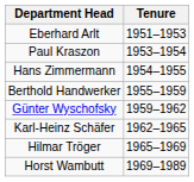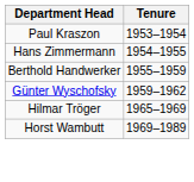 <table class="wikitable" style="text-align: center;">
 <tr>
 <th>Department Head</th>
 <th>Tenure</th>
-</tr>
-<tr>
-<td>Eberhard Arlt</td>
-<td>1951–1953</td>
 </tr>
 <tr>
 <td>Paul Kraszon</td>
 <td>1953–1954</td>
 </tr>
 <tr>
 <td>Hans Zimmermann</td>
 <td>1954–1955 </td>
 </tr>
 <tr>
 <td>Berthold Handwerker</td>
 <td>1955–1959</td>
 </tr>
 <tr>
 <td><a href='#'>Günter Wyschofsky</a></td>
 <td>1959–1962</td>
 </tr>
 <tr>
-<td>Karl-Heinz Schäfer</td>
-<td>1962–1965</td>
-</tr>
-<tr>
 <td>Hilmar Tröger</td>
 <td>1965–1969</td>
 </tr>
 <tr>
 <td>Horst Wambutt</td>
 <td>1969–1989</td>
 </tr>
 </table>
